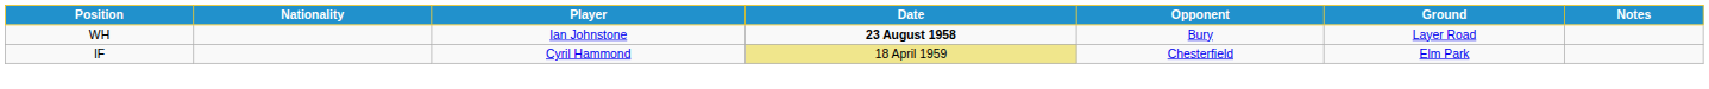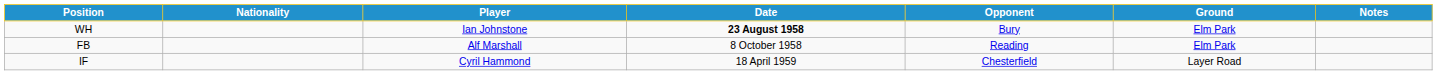 <table class="wikitable" style="text-align:center; font-size:90%; width:100%;">
 <tr>
 <th style="background:#2191CC; color:white; border:1px solid #F7C408; text-align:center;">Position</th>
 <th style="background:#2191CC; color:white; border:1px solid #F7C408; text-align:center;">Nationality</th>
 <th style="background:#2191CC; color:white; border:1px solid #F7C408; text-align:center;">Player</th>
 <th style="background:#2191CC; color:white; border:1px solid #F7C408; text-align:center;">Date</th>
 <th style="background:#2191CC; color:white; border:1px solid #F7C408; text-align:center;">Opponent</th>
 <th style="background:#2191CC; color:white; border:1px solid #F7C408; text-align:center;">Ground</th>
 <th style="background:#2191CC; color:white; border:1px solid #F7C408; text-align:center;">Notes</th>
 </tr>
 <tr>
 <td>WH</td>
 <td></td>
 <td><a href='#'>Ian Johnstone</a></td>
 <td><strong>23 August 1958</strong></td>
 <td><a href='#'>Bury</a></td>
-<td><a href='#'>Layer Road</a></td>
+<td><a href='#'>Elm Park</a></td>
+<td></td>
+</tr>
+<tr>
+<td>FB</td>
+<td></td>
+<td><a href='#'>Alf Marshall</a></td>
+<td>8 October 1958</td>
+<td><a href='#'>Reading</a></td>
+<td><a href='#'>Elm Park</a></td>
 <td></td>
 </tr>
 <tr>
 <td>IF</td>
 <td></td>
 <td><a href='#'>Cyril Hammond</a></td>
-<td style="background: khaki;">18 April 1959</td>
+<td>18 April 1959</td>
 <td><a href='#'>Chesterfield</a></td>
-<td><a href='#'>Elm Park</a></td>
+<td>Layer Road</td>
 <td></td>
 </tr>
 </table>
